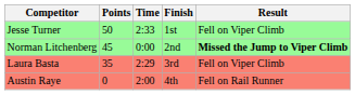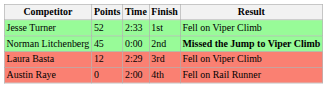 <table class="wikitable sortable">
 <tr>
 <th>Competitor</th>
 <th>Points</th>
 <th>Time</th>
 <th>Finish</th>
 <th>Result</th>
 </tr>
 <tr style="background-color:#98fb98">
 <td> Jesse Turner</td>
-<td>50</td>
+<td>52</td>
 <td>2:33</td>
 <td>1st</td>
 <td>Fell on Viper Climb</td>
 </tr>
 <tr style="background-color:#98fb98">
 <td> Norman Litchenberg</td>
 <td>45</td>
 <td>0:00</td>
 <td>2nd</td>
 <td><strong>Missed the Jump to Viper Climb</strong></td>
 </tr>
 <tr style="background-color:#fa8072">
 <td> Laura Basta</td>
-<td>35</td>
+<td>12</td>
 <td>2:29</td>
 <td>3rd</td>
 <td>Fell on Viper Climb</td>
 </tr>
 <tr style="background-color:#fa8072">
 <td> Austin Raye</td>
 <td>0</td>
 <td>2:00</td>
 <td>4th</td>
 <td>Fell on Rail Runner</td>
 </tr>
 </table>
